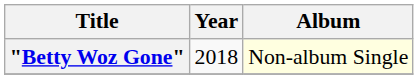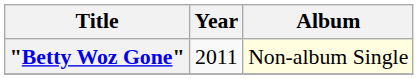 <table class="wikitable plainrowheaders" style="text-align:center;" border="1">
 <tr>
 <th scope="col">Title</th>
 <th scope="col">Year</th>
 <th scope="col">Album</th>
 </tr>
 <tr>
 <th scope="row">"<a href='#'>Betty Woz Gone</a>"</th>
-<td>2018</td>
+<td>2011</td>
 <td style="background: lightyellow;">Non-album Single</td>
 </tr>
 <tr>
 </tr>
 </table>
